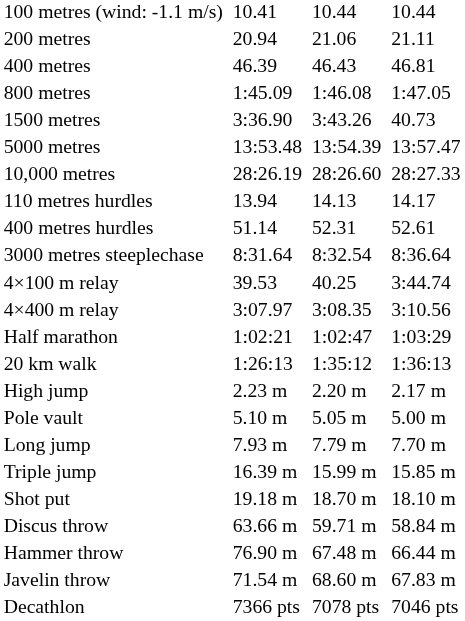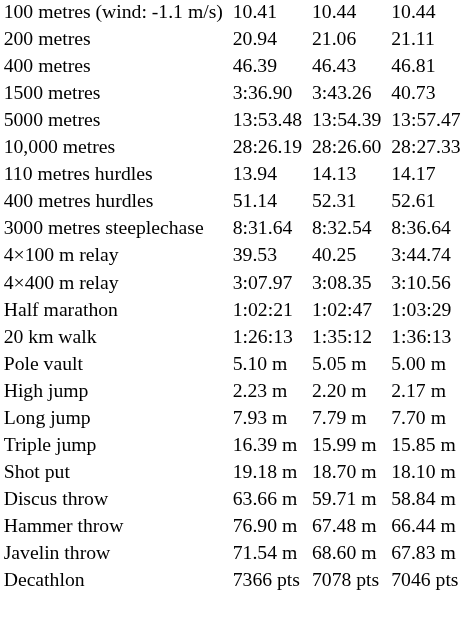 <table>
 <tr>
 <td>100 metres (wind: -1.1 m/s)</td>
 <td></td>
 <td>10.41</td>
 <td></td>
 <td>10.44</td>
 <td></td>
 <td>10.44</td>
 </tr>
 <tr>
 <td>200 metres</td>
 <td></td>
 <td>20.94</td>
 <td></td>
 <td>21.06</td>
 <td></td>
 <td>21.11</td>
 </tr>
 <tr>
 <td>400 metres</td>
 <td></td>
 <td>46.39</td>
 <td></td>
 <td>46.43</td>
 <td></td>
 <td>46.81</td>
-</tr>
-<tr>
-<td>800 metres</td>
-<td></td>
-<td>1:45.09</td>
-<td></td>
-<td>1:46.08</td>
-<td></td>
-<td>1:47.05</td>
 </tr>
 <tr>
 <td>1500 metres</td>
 <td></td>
 <td>3:36.90</td>
 <td></td>
 <td>3:43.26</td>
 <td></td>
 <td>40.73</td>
 </tr>
 <tr>
 <td>5000 metres</td>
 <td></td>
 <td>13:53.48</td>
 <td></td>
 <td>13:54.39</td>
 <td></td>
 <td>13:57.47</td>
 </tr>
 <tr>
 <td>10,000 metres</td>
 <td></td>
 <td>28:26.19</td>
 <td></td>
 <td>28:26.60</td>
 <td></td>
 <td>28:27.33</td>
 </tr>
 <tr>
 <td>110 metres hurdles</td>
 <td></td>
 <td>13.94</td>
 <td></td>
 <td>14.13</td>
 <td></td>
 <td>14.17</td>
 </tr>
 <tr>
 <td>400 metres hurdles</td>
 <td></td>
 <td>51.14</td>
 <td></td>
 <td>52.31</td>
 <td></td>
 <td>52.61</td>
 </tr>
 <tr>
 <td>3000 metres steeplechase</td>
 <td></td>
 <td>8:31.64</td>
 <td></td>
 <td>8:32.54</td>
 <td></td>
 <td>8:36.64</td>
 </tr>
 <tr>
 <td>4×100 m relay</td>
 <td></td>
 <td>39.53</td>
 <td></td>
 <td>40.25</td>
 <td></td>
 <td>3:44.74</td>
 </tr>
 <tr>
 <td>4×400 m relay</td>
 <td></td>
 <td>3:07.97</td>
 <td></td>
 <td>3:08.35</td>
 <td></td>
 <td>3:10.56</td>
 </tr>
 <tr>
 <td>Half marathon</td>
 <td></td>
 <td>1:02:21</td>
 <td></td>
 <td>1:02:47</td>
 <td></td>
 <td>1:03:29</td>
 </tr>
 <tr>
 <td>20 km walk</td>
 <td></td>
 <td>1:26:13</td>
 <td></td>
 <td>1:35:12</td>
 <td></td>
 <td>1:36:13</td>
 </tr>
 <tr>
+<td>Pole vault</td>
+<td></td>
+<td>5.10 m</td>
+<td></td>
+<td>5.05 m</td>
+<td></td>
+<td>5.00 m</td>
+</tr>
+<tr>
 <td>High jump</td>
 <td></td>
 <td>2.23 m</td>
 <td></td>
 <td>2.20 m</td>
 <td></td>
 <td>2.17 m</td>
-</tr>
-<tr>
-<td>Pole vault</td>
-<td></td>
-<td>5.10 m</td>
-<td></td>
-<td>5.05 m</td>
-<td></td>
-<td>5.00 m</td>
 </tr>
 <tr>
 <td>Long jump</td>
 <td></td>
 <td>7.93 m</td>
 <td></td>
 <td>7.79 m</td>
 <td></td>
 <td>7.70 m</td>
 </tr>
 <tr>
 <td>Triple jump</td>
 <td></td>
 <td>16.39 m</td>
 <td></td>
 <td>15.99 m</td>
 <td></td>
 <td>15.85 m</td>
 </tr>
 <tr>
 <td>Shot put</td>
 <td></td>
 <td>19.18 m</td>
 <td></td>
 <td>18.70 m</td>
 <td></td>
 <td>18.10 m</td>
 </tr>
 <tr>
 <td>Discus throw</td>
 <td></td>
 <td>63.66 m</td>
 <td></td>
 <td>59.71 m</td>
 <td></td>
 <td>58.84 m</td>
 </tr>
 <tr>
 <td>Hammer throw</td>
 <td></td>
 <td>76.90 m</td>
 <td></td>
 <td>67.48 m</td>
 <td></td>
 <td>66.44 m</td>
 </tr>
 <tr>
 <td>Javelin throw</td>
 <td></td>
 <td>71.54 m</td>
 <td></td>
 <td>68.60 m</td>
 <td></td>
 <td>67.83 m</td>
 </tr>
 <tr>
 <td>Decathlon</td>
 <td></td>
 <td>7366 pts</td>
 <td></td>
 <td>7078 pts</td>
 <td></td>
 <td>7046 pts</td>
 </tr>
 </table>
